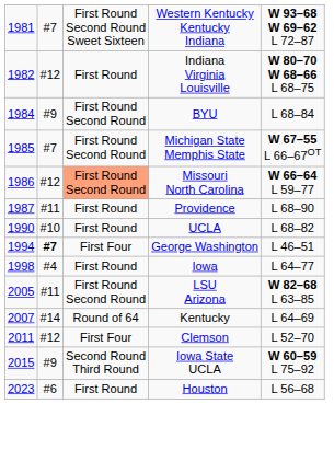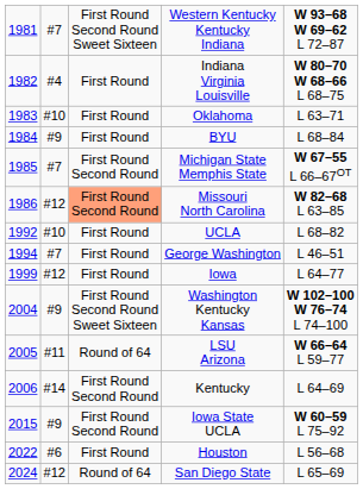 <table class="wikitable">
 <tr style="text-align:center">
 <td><a href='#'>1981</a></td>
 <td>#7</td>
 <td>First Round<br>Second Round<br>Sweet Sixteen</td>
 <td><a href='#'>Western Kentucky</a><br><a href='#'>Kentucky</a><br><a href='#'>Indiana</a></td>
 <td><strong>W 93–68</strong><br><strong>W 69–62</strong><br>L 72–87</td>
 </tr>
 <tr style="text-align:center">
 <td><a href='#'>1982</a></td>
-<td>#12</td>
+<td>#4</td>
 <td>First Round</td>
 <td>Indiana<br><a href='#'>Virginia</a><br><a href='#'>Louisville</a></td>
 <td><strong>W 80–70</strong><br><strong>W 68–66</strong><br>L 68–75</td>
 </tr>
 <tr style="text-align:center">
+<td><a href='#'>1983</a></td>
+<td>#10</td>
+<td>First Round</td>
+<td><a href='#'>Oklahoma</a></td>
+<td>L 63–71</td>
+</tr>
+<tr style="text-align:center">
 <td><a href='#'>1984</a></td>
 <td>#9</td>
-<td>First Round<br>Second Round</td>
+<td>First Round</td>
 <td><a href='#'>BYU</a></td>
 <td>L 68–84</td>
 </tr>
 <tr style="text-align:center">
 <td><a href='#'>1985</a></td>
 <td>#7</td>
 <td>First Round<br>Second Round</td>
 <td><a href='#'>Michigan State</a><br><a href='#'>Memphis State</a></td>
 <td><strong>W 67–55</strong><br>L 66–67<sup>OT</sup></td>
 </tr>
 <tr style="text-align:center">
 <td><a href='#'>1986</a></td>
 <td>#12</td>
 <td style="background: lightsalmon;">First Round<br>Second Round</td>
 <td><a href='#'>Missouri</a><br><a href='#'>North Carolina</a></td>
-<td><strong>W 66–64</strong><br>L 59–77</td>
+<td><strong>W 82–68</strong><br>L 63–85</td>
 </tr>
 <tr style="text-align:center">
-<td><a href='#'>1987</a></td>
-<td>#11</td>
-<td>First Round</td>
-<td><a href='#'>Providence</a></td>
-<td>L 68–90</td>
-</tr>
-<tr style="text-align:center">
-<td><a href='#'>1990</a></td>
+<td><a href='#'>1992</a></td>
 <td>#10</td>
 <td>First Round</td>
 <td><a href='#'>UCLA</a></td>
 <td>L 68–82</td>
 </tr>
 <tr style="text-align:center">
 <td><a href='#'>1994</a></td>
-<td><strong>#7</strong></td>
-<td>First Four</td>
+<td>#7</td>
+<td>First Round</td>
 <td><a href='#'>George Washington</a></td>
 <td>L 46–51</td>
 </tr>
 <tr style="text-align:center">
-<td><a href='#'>1998</a></td>
-<td>#4</td>
+<td><a href='#'>1999</a></td>
+<td>#12</td>
 <td>First Round</td>
 <td><a href='#'>Iowa</a></td>
 <td>L 64–77</td>
 </tr>
 <tr style="text-align:center">
+<td><a href='#'>2004</a></td>
+<td>#9</td>
+<td>First Round<br>Second Round<br>Sweet Sixteen</td>
+<td><a href='#'>Washington</a><br>Kentucky<br><a href='#'>Kansas</a></td>
+<td><strong>W 102–100</strong><br><strong>W 76–74</strong><br>L 74–100</td>
+</tr>
+<tr style="text-align:center">
 <td><a href='#'>2005</a></td>
 <td>#11</td>
-<td>First Round<br>Second Round</td>
+<td>Round of 64</td>
 <td><a href='#'>LSU</a><br><a href='#'>Arizona</a></td>
-<td><strong>W 82–68</strong><br>L 63–85</td>
+<td><strong>W 66–64</strong><br>L 59–77</td>
 </tr>
 <tr style="text-align:center">
-<td><a href='#'>2007</a></td>
+<td><a href='#'>2006</a></td>
 <td>#14</td>
-<td>Round of 64</td>
+<td>First Round<br>Second Round</td>
 <td>Kentucky</td>
 <td>L 64–69</td>
 </tr>
 <tr style="text-align:center">
-<td><a href='#'>2011</a></td>
-<td>#12</td>
-<td>First Four</td>
-<td><a href='#'>Clemson</a></td>
-<td>L 52–70</td>
-</tr>
-<tr style="text-align:center">
 <td><a href='#'>2015</a></td>
 <td>#9</td>
-<td>Second Round <br>Third Round</td>
+<td>First Round<br>Second Round</td>
 <td><a href='#'>Iowa State</a><br>UCLA</td>
 <td><strong>W 60–59</strong><br> L 75–92</td>
 </tr>
 <tr style="text-align:center">
-<td><a href='#'>2023</a></td>
+<td><a href='#'>2022</a></td>
 <td>#6</td>
 <td>First Round</td>
 <td><a href='#'>Houston</a></td>
 <td>L 56–68</td>
 </tr>
+<tr style="text-align:center">
+<td><a href='#'>2024</a></td>
+<td>#12</td>
+<td>Round of 64</td>
+<td><a href='#'>San Diego State</a></td>
+<td>L 65–69</td>
+</tr>
 </table>
